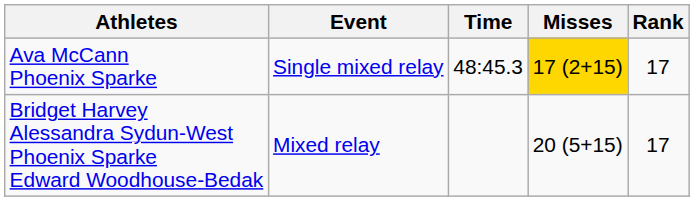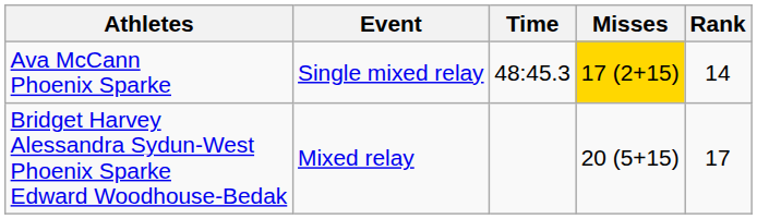 <table class="wikitable" style="font-size:90%">
 <tr>
 <th>Athletes</th>
 <th>Event</th>
 <th>Time</th>
 <th>Misses</th>
 <th>Rank</th>
 </tr>
 <tr align=center>
 <td align=left><a href='#'>Ava McCann</a><br><a href='#'>Phoenix Sparke</a></td>
 <td align=left><a href='#'>Single mixed relay</a></td>
 <td>48:45.3</td>
 <td style="background: gold;">17 (2+15)</td>
-<td>17</td>
+<td>14</td>
 </tr>
 <tr align=center>
 <td align=left><a href='#'>Bridget Harvey</a><br><a href='#'>Alessandra Sydun-West</a><br><a href='#'>Phoenix Sparke</a><br><a href='#'>Edward Woodhouse-Bedak</a></td>
 <td align=left><a href='#'>Mixed relay</a></td>
 <td></td>
 <td>20 (5+15)</td>
 <td>17</td>
 </tr>
 </table>
